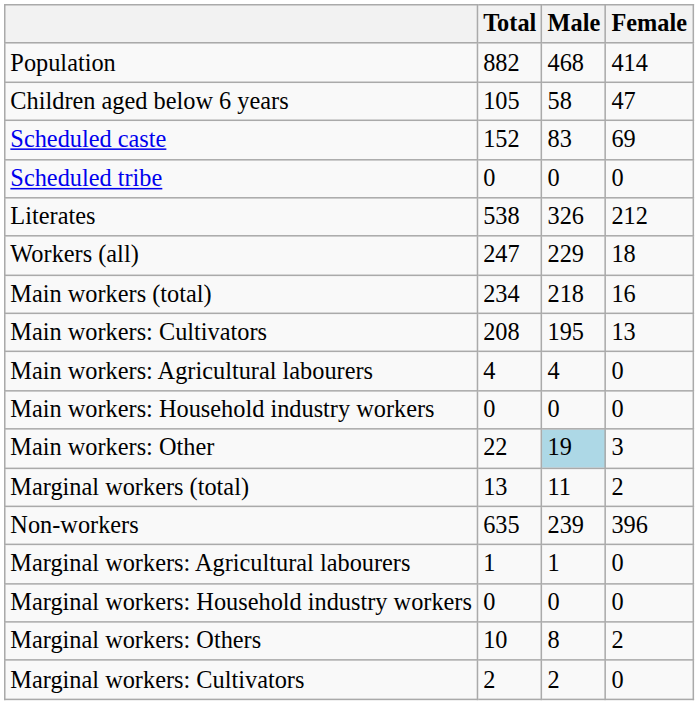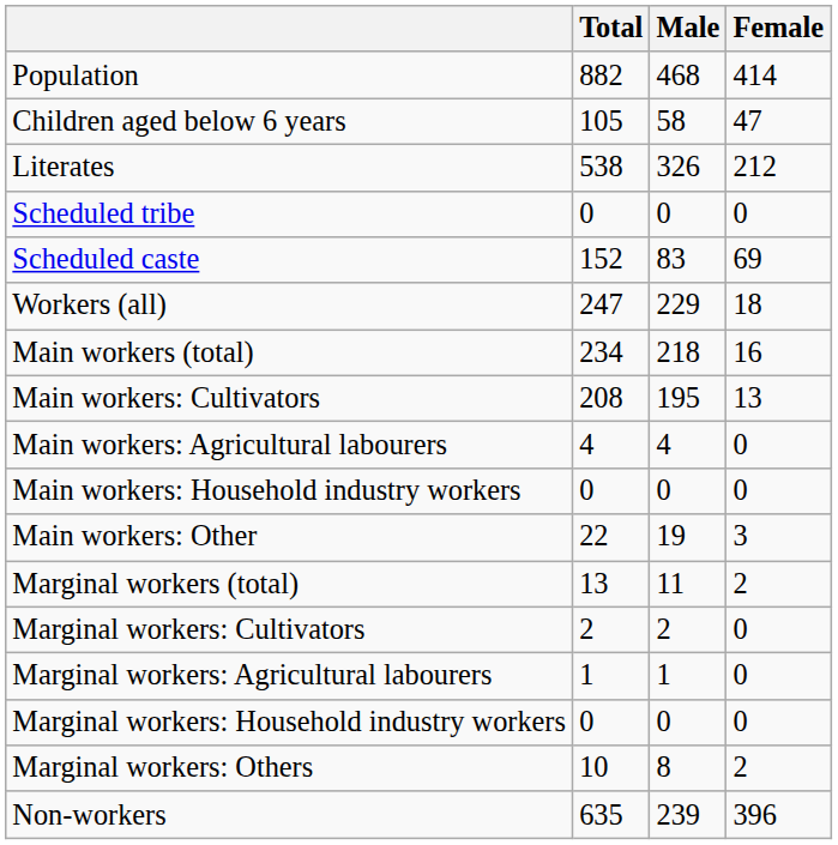 <table class="wikitable sortable">
 <tr>
 <th></th>
 <th>Total</th>
 <th>Male</th>
 <th>Female</th>
 </tr>
 <tr>
 <td>Population</td>
 <td>882</td>
 <td>468</td>
 <td>414</td>
 </tr>
 <tr>
 <td>Children aged below 6 years</td>
 <td>105</td>
 <td>58</td>
 <td>47</td>
 </tr>
 <tr>
-<td><a href='#'>Scheduled caste</a></td>
-<td>152</td>
-<td>83</td>
-<td>69</td>
+<td>Literates</td>
+<td>538</td>
+<td>326</td>
+<td>212</td>
 </tr>
 <tr>
 <td><a href='#'>Scheduled tribe</a></td>
 <td>0</td>
 <td>0</td>
 <td>0</td>
 </tr>
 <tr>
-<td>Literates</td>
-<td>538</td>
-<td>326</td>
-<td>212</td>
+<td><a href='#'>Scheduled caste</a></td>
+<td>152</td>
+<td>83</td>
+<td>69</td>
 </tr>
 <tr>
 <td>Workers (all)</td>
 <td>247</td>
 <td>229</td>
 <td>18</td>
 </tr>
 <tr>
 <td>Main workers (total)</td>
 <td>234</td>
 <td>218</td>
 <td>16</td>
 </tr>
 <tr>
 <td>Main workers: Cultivators</td>
 <td>208</td>
 <td>195</td>
 <td>13</td>
 </tr>
 <tr>
 <td>Main workers: Agricultural labourers</td>
 <td>4</td>
 <td>4</td>
 <td>0</td>
 </tr>
 <tr>
 <td>Main workers: Household industry workers</td>
 <td>0</td>
 <td>0</td>
 <td>0</td>
 </tr>
 <tr>
 <td>Main workers: Other</td>
 <td>22</td>
-<td style="background: lightblue;">19</td>
+<td>19</td>
 <td>3</td>
 </tr>
 <tr>
 <td>Marginal workers (total)</td>
 <td>13</td>
 <td>11</td>
 <td>2</td>
 </tr>
 <tr>
-<td>Non-workers</td>
-<td>635</td>
-<td>239</td>
-<td>396</td>
+<td>Marginal workers: Cultivators</td>
+<td>2</td>
+<td>2</td>
+<td>0</td>
 </tr>
 <tr>
 <td>Marginal workers: Agricultural labourers</td>
 <td>1</td>
 <td>1</td>
 <td>0</td>
 </tr>
 <tr>
 <td>Marginal workers: Household industry workers</td>
 <td>0</td>
 <td>0</td>
 <td>0</td>
 </tr>
 <tr>
 <td>Marginal workers: Others</td>
 <td>10</td>
 <td>8</td>
 <td>2</td>
 </tr>
 <tr>
-<td>Marginal workers: Cultivators</td>
-<td>2</td>
-<td>2</td>
-<td>0</td>
+<td>Non-workers</td>
+<td>635</td>
+<td>239</td>
+<td>396</td>
 </tr>
 </table>
